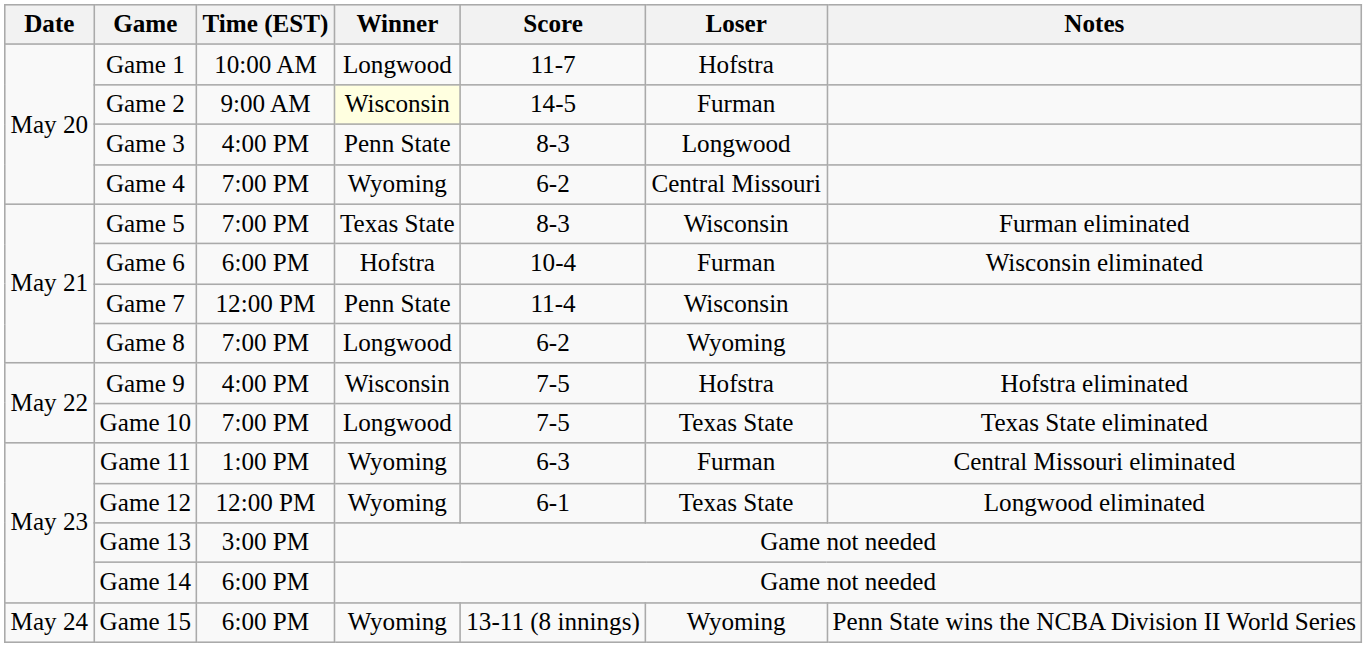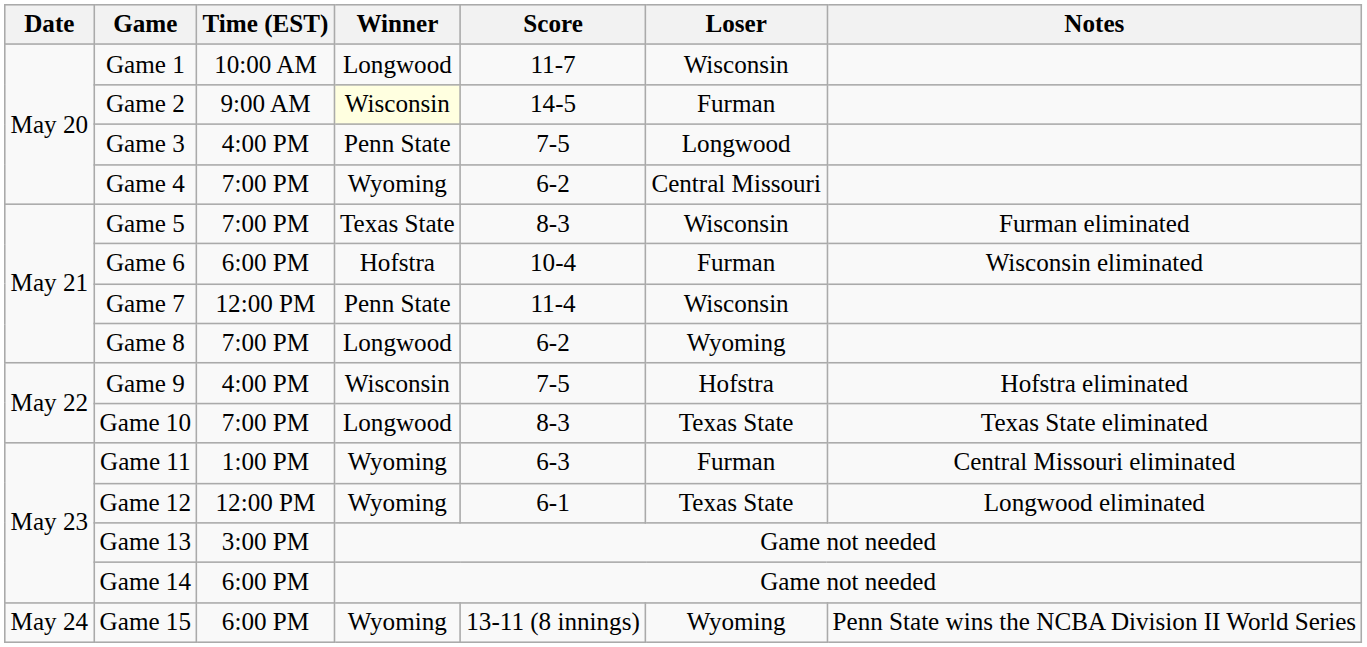 <table class="wikitable">
 <tr align="Center">
 <th>Date</th>
 <th>Game</th>
 <th>Time (EST)</th>
 <th>Winner</th>
 <th>Score</th>
 <th>Loser</th>
 <th>Notes</th>
 </tr>
 <tr align="Center">
 <td rowspan=4>May 20</td>
 <td>Game 1</td>
 <td>10:00 AM</td>
 <td>Longwood</td>
 <td>11-7</td>
-<td>Hofstra</td>
+<td>Wisconsin</td>
 <td></td>
 </tr>
 <tr align="Center">
 <td>Game 2</td>
 <td>9:00 AM</td>
 <td style="background: lightyellow;">Wisconsin</td>
 <td>14-5</td>
 <td>Furman</td>
 <td></td>
 </tr>
 <tr align="Center">
 <td>Game 3</td>
 <td>4:00 PM</td>
 <td>Penn State</td>
-<td>8-3</td>
+<td>7-5</td>
 <td>Longwood</td>
 <td></td>
 </tr>
 <tr align="Center">
 <td>Game 4</td>
 <td>7:00 PM</td>
 <td>Wyoming</td>
 <td>6-2</td>
 <td>Central Missouri</td>
 <td></td>
 </tr>
 <tr align="Center">
 <td rowspan=4>May 21</td>
 <td>Game 5</td>
 <td>7:00 PM</td>
 <td>Texas State</td>
 <td>8-3</td>
 <td>Wisconsin</td>
 <td>Furman eliminated</td>
 </tr>
 <tr align="Center">
 <td>Game 6</td>
 <td>6:00 PM</td>
 <td>Hofstra</td>
 <td>10-4</td>
 <td>Furman</td>
 <td>Wisconsin eliminated</td>
 </tr>
 <tr align="Center">
 <td>Game 7</td>
 <td>12:00 PM</td>
 <td>Penn State</td>
 <td>11-4</td>
 <td>Wisconsin</td>
 <td></td>
 </tr>
 <tr align="Center">
 <td>Game 8</td>
 <td>7:00 PM</td>
 <td>Longwood</td>
 <td>6-2</td>
 <td>Wyoming</td>
 <td></td>
 </tr>
 <tr align="Center">
 <td rowspan=2>May 22</td>
 <td>Game 9</td>
 <td>4:00 PM</td>
 <td>Wisconsin</td>
 <td>7-5</td>
 <td>Hofstra</td>
 <td>Hofstra eliminated</td>
 </tr>
 <tr align="Center">
 <td>Game 10</td>
 <td>7:00 PM</td>
 <td>Longwood</td>
-<td>7-5</td>
+<td>8-3</td>
 <td>Texas State</td>
 <td>Texas State eliminated</td>
 </tr>
 <tr align="Center">
 <td rowspan=4>May 23</td>
 <td>Game 11</td>
 <td>1:00 PM</td>
 <td>Wyoming</td>
 <td>6-3</td>
 <td>Furman</td>
 <td>Central Missouri eliminated</td>
 </tr>
 <tr align="Center">
 <td>Game 12</td>
 <td>12:00 PM</td>
 <td>Wyoming</td>
 <td>6-1</td>
 <td>Texas State</td>
 <td>Longwood eliminated</td>
 </tr>
 <tr align="Center">
 <td>Game 13</td>
 <td>3:00 PM</td>
 <td colspan=4>Game not needed</td>
 </tr>
 <tr align="Center">
 <td>Game 14</td>
 <td>6:00 PM</td>
 <td colspan=4>Game not needed</td>
 </tr>
 <tr align="Center">
 <td>May 24</td>
 <td>Game 15</td>
 <td>6:00 PM</td>
 <td>Wyoming</td>
 <td>13-11 (8 innings)</td>
 <td>Wyoming</td>
 <td>Penn State wins the NCBA Division II World Series</td>
 </tr>
 </table>
